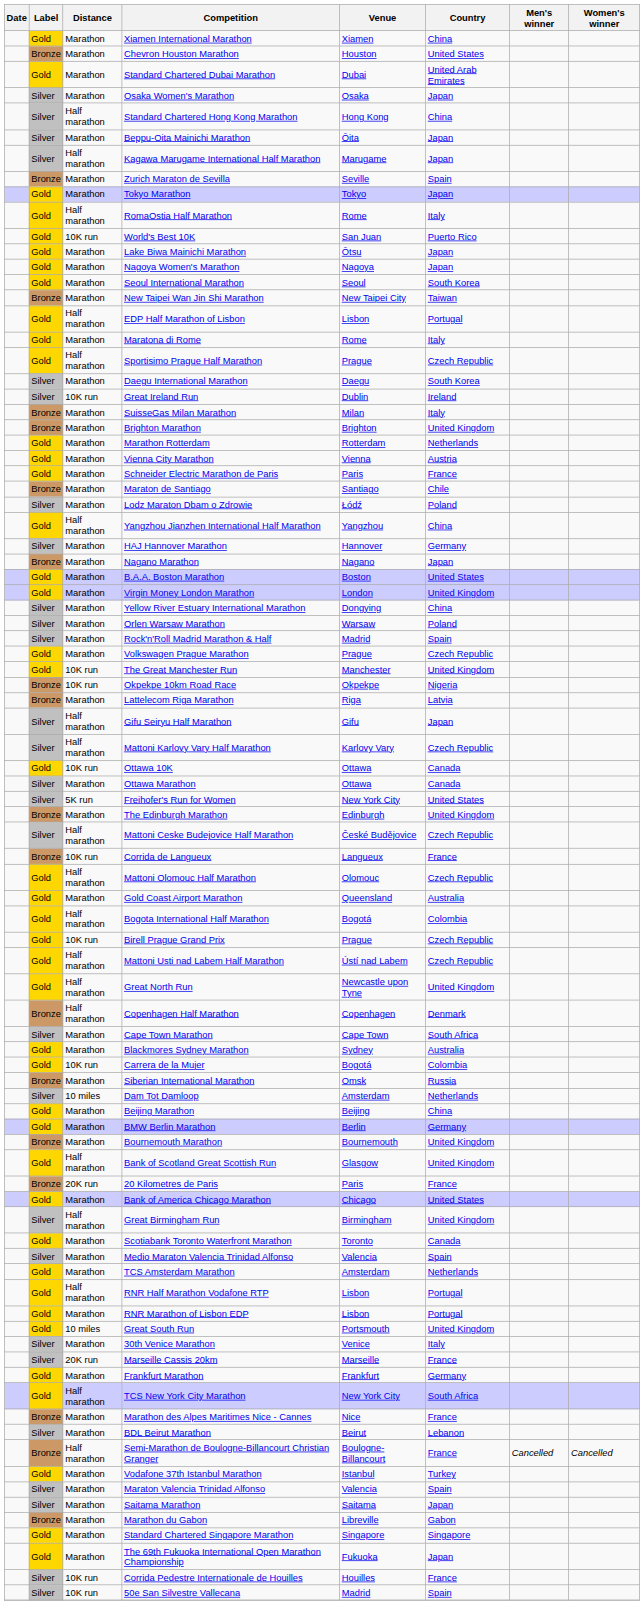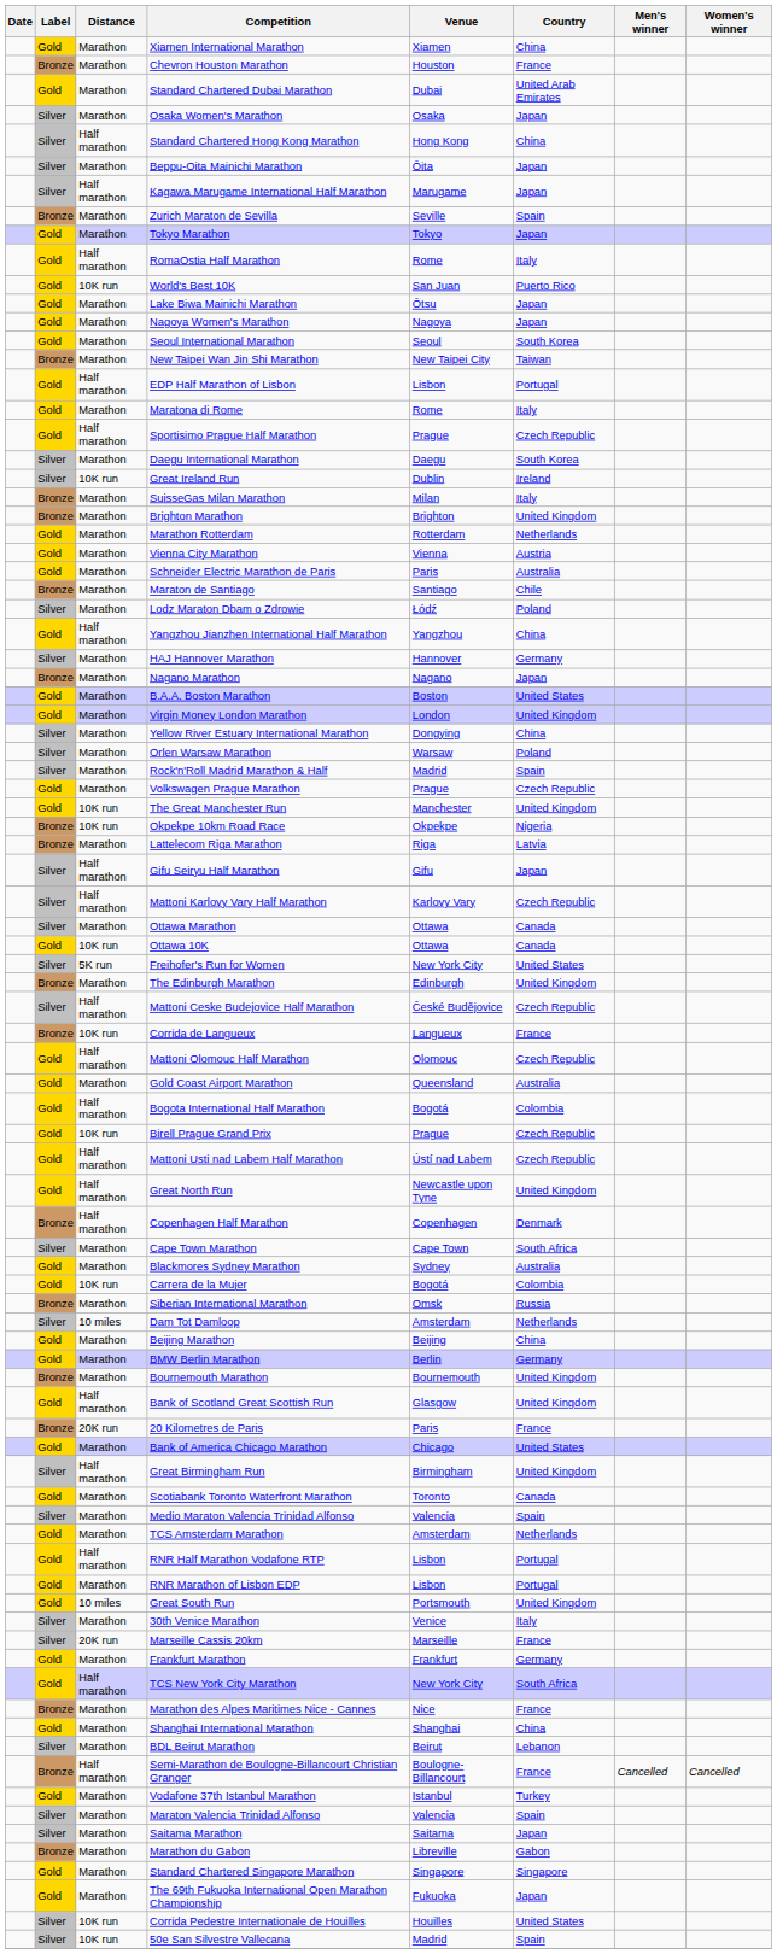 <table class="wikitable sortable" style="font-size:80%">
 <tr>
 <th>Date</th>
 <th>Label</th>
 <th>Distance</th>
 <th>Competition</th>
 <th>Venue</th>
 <th>Country</th>
 <th>Men's winner</th>
 <th>Women's winner</th>
 </tr>
 <tr>
 <td></td>
 <td bgcolor=gold>Gold</td>
 <td>Marathon</td>
 <td><a href='#'>Xiamen International Marathon</a></td>
 <td><a href='#'>Xiamen</a></td>
 <td><a href='#'>China</a></td>
 <td></td>
 <td></td>
 </tr>
 <tr>
 <td></td>
 <td bgcolor=cc9966>Bronze</td>
 <td>Marathon</td>
 <td><a href='#'>Chevron Houston Marathon</a></td>
 <td><a href='#'>Houston</a></td>
-<td><a href='#'>United States</a></td>
+<td><a href='#'>France</a></td>
 <td></td>
 <td></td>
 </tr>
 <tr>
 <td></td>
 <td bgcolor=gold>Gold</td>
 <td>Marathon</td>
 <td><a href='#'>Standard Chartered Dubai Marathon</a></td>
 <td><a href='#'>Dubai</a></td>
 <td><a href='#'>United Arab Emirates</a></td>
 <td></td>
 <td></td>
 </tr>
 <tr>
 <td></td>
 <td bgcolor=silver>Silver</td>
 <td>Marathon</td>
 <td><a href='#'>Osaka Women's Marathon</a></td>
 <td><a href='#'>Osaka</a></td>
 <td><a href='#'>Japan</a></td>
 <td></td>
 <td></td>
 </tr>
 <tr>
 <td></td>
 <td bgcolor=silver>Silver</td>
 <td>Half marathon</td>
 <td><a href='#'>Standard Chartered Hong Kong Marathon</a></td>
 <td><a href='#'>Hong Kong</a></td>
 <td><a href='#'>China</a></td>
 <td></td>
 <td></td>
 </tr>
 <tr>
 <td></td>
 <td bgcolor=silver>Silver</td>
 <td>Marathon</td>
 <td><a href='#'>Beppu-Oita Mainichi Marathon</a></td>
 <td><a href='#'>Ōita</a></td>
 <td><a href='#'>Japan</a></td>
 <td></td>
 <td></td>
 </tr>
 <tr>
 <td></td>
 <td bgcolor=silver>Silver</td>
 <td>Half marathon</td>
 <td><a href='#'>Kagawa Marugame International Half Marathon</a></td>
 <td><a href='#'>Marugame</a></td>
 <td><a href='#'>Japan</a></td>
 <td></td>
 <td></td>
 </tr>
 <tr>
 <td></td>
 <td bgcolor=cc9966>Bronze</td>
 <td>Marathon</td>
 <td><a href='#'>Zurich Maraton de Sevilla</a></td>
 <td><a href='#'>Seville</a></td>
 <td><a href='#'>Spain</a></td>
 <td></td>
 <td></td>
 </tr>
 <tr bgcolor=ccccff>
 <td></td>
 <td bgcolor=gold>Gold</td>
 <td>Marathon</td>
 <td><a href='#'>Tokyo Marathon</a></td>
 <td><a href='#'>Tokyo</a></td>
 <td><a href='#'>Japan</a></td>
 <td></td>
 <td></td>
 </tr>
 <tr>
 <td></td>
 <td bgcolor=gold>Gold</td>
 <td>Half marathon</td>
 <td><a href='#'>RomaOstia Half Marathon</a></td>
 <td><a href='#'>Rome</a></td>
 <td><a href='#'>Italy</a></td>
 <td></td>
 <td></td>
 </tr>
 <tr>
 <td></td>
 <td bgcolor=gold>Gold</td>
 <td>10K run</td>
 <td><a href='#'>World's Best 10K</a></td>
 <td><a href='#'>San Juan</a></td>
 <td><a href='#'>Puerto Rico</a></td>
 <td></td>
 <td></td>
 </tr>
 <tr>
 <td></td>
 <td bgcolor=gold>Gold</td>
 <td>Marathon</td>
 <td><a href='#'>Lake Biwa Mainichi Marathon</a></td>
 <td><a href='#'>Ōtsu</a></td>
 <td><a href='#'>Japan</a></td>
 <td></td>
 <td></td>
 </tr>
 <tr>
 <td></td>
 <td bgcolor=gold>Gold</td>
 <td>Marathon</td>
 <td><a href='#'>Nagoya Women's Marathon</a></td>
 <td><a href='#'>Nagoya</a></td>
 <td><a href='#'>Japan</a></td>
 <td></td>
 <td></td>
 </tr>
 <tr>
 <td></td>
 <td bgcolor=gold>Gold</td>
 <td>Marathon</td>
 <td><a href='#'>Seoul International Marathon</a></td>
 <td><a href='#'>Seoul</a></td>
 <td><a href='#'>South Korea</a></td>
 <td></td>
 <td></td>
 </tr>
 <tr>
 <td></td>
 <td bgcolor=cc9966>Bronze</td>
 <td>Marathon</td>
 <td><a href='#'>New Taipei Wan Jin Shi Marathon</a></td>
 <td><a href='#'>New Taipei City</a></td>
 <td><a href='#'>Taiwan</a></td>
 <td></td>
 <td></td>
 </tr>
 <tr>
 <td></td>
 <td bgcolor=gold>Gold</td>
 <td>Half marathon</td>
 <td><a href='#'>EDP Half Marathon of Lisbon</a></td>
 <td><a href='#'>Lisbon</a></td>
 <td><a href='#'>Portugal</a></td>
 <td></td>
 <td></td>
 </tr>
 <tr>
 <td></td>
 <td bgcolor=gold>Gold</td>
 <td>Marathon</td>
 <td><a href='#'>Maratona di Rome</a></td>
 <td><a href='#'>Rome</a></td>
 <td><a href='#'>Italy</a></td>
 <td></td>
 <td></td>
 </tr>
 <tr>
 <td></td>
 <td bgcolor=gold>Gold</td>
 <td>Half marathon</td>
 <td><a href='#'>Sportisimo Prague Half Marathon</a></td>
 <td><a href='#'>Prague</a></td>
 <td><a href='#'>Czech Republic</a></td>
 <td></td>
 <td></td>
 </tr>
 <tr>
 <td></td>
 <td bgcolor=silver>Silver</td>
 <td>Marathon</td>
 <td><a href='#'>Daegu International Marathon</a></td>
 <td><a href='#'>Daegu</a></td>
 <td><a href='#'>South Korea</a></td>
 <td></td>
 <td></td>
 </tr>
 <tr>
 <td></td>
 <td bgcolor=silver>Silver</td>
 <td>10K run</td>
 <td><a href='#'>Great Ireland Run</a></td>
 <td><a href='#'>Dublin</a></td>
 <td><a href='#'>Ireland</a></td>
 <td></td>
 <td></td>
 </tr>
 <tr>
 <td></td>
 <td bgcolor=cc9966>Bronze</td>
 <td>Marathon</td>
 <td><a href='#'>SuisseGas Milan Marathon</a></td>
 <td><a href='#'>Milan</a></td>
 <td><a href='#'>Italy</a></td>
 <td></td>
 <td></td>
 </tr>
 <tr>
 <td></td>
 <td bgcolor=cc9966>Bronze</td>
 <td>Marathon</td>
 <td><a href='#'>Brighton Marathon</a></td>
 <td><a href='#'>Brighton</a></td>
 <td><a href='#'>United Kingdom</a></td>
 <td></td>
 <td></td>
 </tr>
 <tr>
 <td></td>
 <td bgcolor=gold>Gold</td>
 <td>Marathon</td>
 <td><a href='#'>Marathon Rotterdam</a></td>
 <td><a href='#'>Rotterdam</a></td>
 <td><a href='#'>Netherlands</a></td>
 <td></td>
 <td></td>
 </tr>
 <tr>
 <td></td>
 <td bgcolor=gold>Gold</td>
 <td>Marathon</td>
 <td><a href='#'>Vienna City Marathon</a></td>
 <td><a href='#'>Vienna</a></td>
 <td><a href='#'>Austria</a></td>
 <td></td>
 <td></td>
 </tr>
 <tr>
 <td></td>
 <td bgcolor=gold>Gold</td>
 <td>Marathon</td>
 <td><a href='#'>Schneider Electric Marathon de Paris</a></td>
 <td><a href='#'>Paris</a></td>
-<td><a href='#'>France</a></td>
+<td><a href='#'>Australia</a></td>
 <td></td>
 <td></td>
 </tr>
 <tr>
 <td></td>
 <td bgcolor=cc9966>Bronze</td>
 <td>Marathon</td>
 <td><a href='#'>Maraton de Santiago</a></td>
 <td><a href='#'>Santiago</a></td>
 <td><a href='#'>Chile</a></td>
 <td></td>
 <td></td>
 </tr>
 <tr>
 <td></td>
 <td bgcolor=silver>Silver</td>
 <td>Marathon</td>
 <td><a href='#'>Lodz Maraton Dbam o Zdrowie</a></td>
 <td><a href='#'>Łódź</a></td>
 <td><a href='#'>Poland</a></td>
 <td></td>
 <td></td>
 </tr>
 <tr>
 <td></td>
 <td bgcolor=gold>Gold</td>
 <td>Half marathon</td>
 <td><a href='#'>Yangzhou Jianzhen International Half Marathon</a></td>
 <td><a href='#'>Yangzhou</a></td>
 <td><a href='#'>China</a></td>
 <td></td>
 <td></td>
 </tr>
 <tr>
 <td></td>
 <td bgcolor=silver>Silver</td>
 <td>Marathon</td>
 <td><a href='#'>HAJ Hannover Marathon</a></td>
 <td><a href='#'>Hannover</a></td>
 <td><a href='#'>Germany</a></td>
 <td></td>
 <td></td>
 </tr>
 <tr>
 <td></td>
 <td bgcolor=cc9966>Bronze</td>
 <td>Marathon</td>
 <td><a href='#'>Nagano Marathon</a></td>
 <td><a href='#'>Nagano</a></td>
 <td><a href='#'>Japan</a></td>
 <td></td>
 <td></td>
 </tr>
 <tr bgcolor=ccccff>
 <td></td>
 <td bgcolor=gold>Gold</td>
 <td>Marathon</td>
 <td><a href='#'>B.A.A. Boston Marathon</a></td>
 <td><a href='#'>Boston</a></td>
 <td><a href='#'>United States</a></td>
 <td></td>
 <td></td>
 </tr>
 <tr bgcolor=ccccff>
 <td></td>
 <td bgcolor=gold>Gold</td>
 <td>Marathon</td>
 <td><a href='#'>Virgin Money London Marathon</a></td>
 <td><a href='#'>London</a></td>
 <td><a href='#'>United Kingdom</a></td>
 <td></td>
 <td></td>
 </tr>
 <tr>
 <td></td>
 <td bgcolor=silver>Silver</td>
 <td>Marathon</td>
 <td><a href='#'>Yellow River Estuary International Marathon</a></td>
 <td><a href='#'>Dongying</a></td>
 <td><a href='#'>China</a></td>
 <td></td>
 <td></td>
 </tr>
 <tr>
 <td></td>
 <td bgcolor=silver>Silver</td>
 <td>Marathon</td>
 <td><a href='#'>Orlen Warsaw Marathon</a></td>
 <td><a href='#'>Warsaw</a></td>
 <td><a href='#'>Poland</a></td>
 <td></td>
 <td></td>
 </tr>
 <tr>
 <td></td>
 <td bgcolor=silver>Silver</td>
 <td>Marathon</td>
 <td><a href='#'>Rock'n'Roll Madrid Marathon & Half</a></td>
 <td><a href='#'>Madrid</a></td>
 <td><a href='#'>Spain</a></td>
 <td></td>
 <td></td>
 </tr>
 <tr>
 <td></td>
 <td bgcolor=gold>Gold</td>
 <td>Marathon</td>
 <td><a href='#'>Volkswagen Prague Marathon</a></td>
 <td><a href='#'>Prague</a></td>
 <td><a href='#'>Czech Republic</a></td>
 <td></td>
 <td></td>
 </tr>
 <tr>
 <td></td>
 <td bgcolor=gold>Gold</td>
 <td>10K run</td>
 <td><a href='#'>The Great Manchester Run</a></td>
 <td><a href='#'>Manchester</a></td>
 <td><a href='#'>United Kingdom</a></td>
 <td></td>
 <td></td>
 </tr>
 <tr>
 <td></td>
 <td bgcolor=cc9966>Bronze</td>
 <td>10K run</td>
 <td><a href='#'>Okpekpe 10km Road Race</a></td>
 <td><a href='#'>Okpekpe</a></td>
 <td><a href='#'>Nigeria</a></td>
 <td></td>
 <td></td>
 </tr>
 <tr>
 <td></td>
 <td bgcolor=cc9966>Bronze</td>
 <td>Marathon</td>
 <td><a href='#'>Lattelecom Riga Marathon</a></td>
 <td><a href='#'>Riga</a></td>
 <td><a href='#'>Latvia</a></td>
 <td></td>
 <td></td>
 </tr>
 <tr>
 <td></td>
 <td bgcolor=silver>Silver</td>
 <td>Half marathon</td>
 <td><a href='#'>Gifu Seiryu Half Marathon</a></td>
 <td><a href='#'>Gifu</a></td>
 <td><a href='#'>Japan</a></td>
 <td></td>
 <td></td>
 </tr>
 <tr>
 <td></td>
 <td bgcolor=silver>Silver</td>
 <td>Half marathon</td>
 <td><a href='#'>Mattoni Karlovy Vary Half Marathon</a></td>
 <td><a href='#'>Karlovy Vary</a></td>
 <td><a href='#'>Czech Republic</a></td>
 <td></td>
 <td></td>
 </tr>
 <tr>
 <td></td>
-<td bgcolor=gold>Gold</td>
-<td>10K run</td>
-<td><a href='#'>Ottawa 10K</a></td>
+<td bgcolor=silver>Silver</td>
+<td>Marathon</td>
+<td><a href='#'>Ottawa Marathon</a></td>
 <td><a href='#'>Ottawa</a></td>
 <td><a href='#'>Canada</a></td>
 <td></td>
 <td></td>
 </tr>
 <tr>
 <td></td>
-<td bgcolor=silver>Silver</td>
-<td>Marathon</td>
-<td><a href='#'>Ottawa Marathon</a></td>
+<td bgcolor=gold>Gold</td>
+<td>10K run</td>
+<td><a href='#'>Ottawa 10K</a></td>
 <td><a href='#'>Ottawa</a></td>
 <td><a href='#'>Canada</a></td>
 <td></td>
 <td></td>
 </tr>
 <tr>
 <td></td>
 <td bgcolor=silver>Silver</td>
 <td>5K run</td>
 <td><a href='#'>Freihofer's Run for Women</a></td>
 <td><a href='#'>New York City</a></td>
 <td><a href='#'>United States</a></td>
 <td></td>
 <td></td>
 </tr>
 <tr>
 <td></td>
 <td bgcolor=cc9966>Bronze</td>
 <td>Marathon</td>
 <td><a href='#'>The Edinburgh Marathon</a></td>
 <td><a href='#'>Edinburgh</a></td>
 <td><a href='#'>United Kingdom</a></td>
 <td></td>
 <td></td>
 </tr>
 <tr>
 <td></td>
 <td bgcolor=silver>Silver</td>
 <td>Half marathon</td>
 <td><a href='#'>Mattoni Ceske Budejovice Half Marathon</a></td>
 <td><a href='#'>České Budějovice</a></td>
 <td><a href='#'>Czech Republic</a></td>
 <td></td>
 <td></td>
 </tr>
 <tr>
 <td></td>
 <td bgcolor=cc9966>Bronze</td>
 <td>10K run</td>
 <td><a href='#'>Corrida de Langueux</a></td>
 <td><a href='#'>Langueux</a></td>
 <td><a href='#'>France</a></td>
 <td></td>
 <td></td>
 </tr>
 <tr>
 <td></td>
 <td bgcolor=gold>Gold</td>
 <td>Half marathon</td>
 <td><a href='#'>Mattoni Olomouc Half Marathon</a></td>
 <td><a href='#'>Olomouc</a></td>
 <td><a href='#'>Czech Republic</a></td>
 <td></td>
 <td></td>
 </tr>
 <tr>
 <td></td>
 <td bgcolor=gold>Gold</td>
 <td>Marathon</td>
 <td><a href='#'>Gold Coast Airport Marathon</a></td>
 <td><a href='#'>Queensland</a></td>
 <td><a href='#'>Australia</a></td>
 <td></td>
 <td></td>
 </tr>
 <tr>
 <td></td>
 <td bgcolor=gold>Gold</td>
 <td>Half marathon</td>
 <td><a href='#'>Bogota International Half Marathon</a></td>
 <td><a href='#'>Bogotá</a></td>
 <td><a href='#'>Colombia</a></td>
 <td></td>
 <td></td>
 </tr>
 <tr>
 <td></td>
 <td bgcolor=gold>Gold</td>
 <td>10K run</td>
 <td><a href='#'>Birell Prague Grand Prix</a></td>
 <td><a href='#'>Prague</a></td>
 <td><a href='#'>Czech Republic</a></td>
 <td></td>
 <td></td>
 </tr>
 <tr>
 <td></td>
 <td bgcolor=gold>Gold</td>
 <td>Half marathon</td>
 <td><a href='#'>Mattoni Usti nad Labem Half Marathon</a></td>
 <td><a href='#'>Ústí nad Labem</a></td>
 <td><a href='#'>Czech Republic</a></td>
 <td></td>
 <td></td>
 </tr>
 <tr>
 <td></td>
 <td bgcolor=gold>Gold</td>
 <td>Half marathon</td>
 <td><a href='#'>Great North Run</a></td>
 <td><a href='#'>Newcastle upon Tyne</a></td>
 <td><a href='#'>United Kingdom</a></td>
 <td></td>
 <td></td>
 </tr>
 <tr>
 <td></td>
 <td bgcolor=cc9966>Bronze</td>
 <td>Half marathon</td>
 <td><a href='#'>Copenhagen Half Marathon</a></td>
 <td><a href='#'>Copenhagen</a></td>
 <td><a href='#'>Denmark</a></td>
 <td></td>
 <td></td>
 </tr>
 <tr>
 <td></td>
 <td bgcolor=silver>Silver</td>
 <td>Marathon</td>
 <td><a href='#'>Cape Town Marathon</a></td>
 <td><a href='#'>Cape Town</a></td>
 <td><a href='#'>South Africa</a></td>
 <td></td>
 <td></td>
 </tr>
 <tr>
 <td></td>
 <td bgcolor=gold>Gold</td>
 <td>Marathon</td>
 <td><a href='#'>Blackmores Sydney Marathon</a></td>
 <td><a href='#'>Sydney</a></td>
 <td><a href='#'>Australia</a></td>
 <td></td>
 <td></td>
 </tr>
 <tr>
 <td></td>
 <td bgcolor=gold>Gold</td>
 <td>10K run</td>
 <td><a href='#'>Carrera de la Mujer</a></td>
 <td><a href='#'>Bogotá</a></td>
 <td><a href='#'>Colombia</a></td>
 <td></td>
 <td></td>
 </tr>
 <tr>
 <td></td>
 <td bgcolor=cc9966>Bronze</td>
 <td>Marathon</td>
 <td><a href='#'>Siberian International Marathon</a></td>
 <td><a href='#'>Omsk</a></td>
 <td><a href='#'>Russia</a></td>
 <td></td>
 <td></td>
 </tr>
 <tr>
 <td></td>
 <td bgcolor=silver>Silver</td>
 <td>10 miles</td>
 <td><a href='#'>Dam Tot Damloop</a></td>
 <td><a href='#'>Amsterdam</a></td>
 <td><a href='#'>Netherlands</a></td>
 <td></td>
 <td></td>
 </tr>
 <tr>
 <td></td>
 <td bgcolor=gold>Gold</td>
 <td>Marathon</td>
 <td><a href='#'>Beijing Marathon</a></td>
 <td><a href='#'>Beijing</a></td>
 <td><a href='#'>China</a></td>
 <td></td>
 <td></td>
 </tr>
 <tr bgcolor=ccccff>
 <td></td>
 <td bgcolor=gold>Gold</td>
 <td>Marathon</td>
 <td><a href='#'>BMW Berlin Marathon</a></td>
 <td><a href='#'>Berlin</a></td>
 <td><a href='#'>Germany</a></td>
 <td></td>
 <td></td>
 </tr>
 <tr>
 <td></td>
 <td bgcolor=cc9966>Bronze</td>
 <td>Marathon</td>
 <td><a href='#'>Bournemouth Marathon</a></td>
 <td><a href='#'>Bournemouth</a></td>
 <td><a href='#'>United Kingdom</a></td>
 <td></td>
 <td></td>
 </tr>
 <tr>
 <td></td>
 <td bgcolor=gold>Gold</td>
 <td>Half marathon</td>
 <td><a href='#'>Bank of Scotland Great Scottish Run</a></td>
 <td><a href='#'>Glasgow</a></td>
 <td><a href='#'>United Kingdom</a></td>
 <td></td>
 <td></td>
 </tr>
 <tr>
 <td></td>
 <td bgcolor=cc9966>Bronze</td>
 <td>20K run</td>
 <td><a href='#'>20 Kilometres de Paris</a></td>
 <td><a href='#'>Paris</a></td>
 <td><a href='#'>France</a></td>
 <td></td>
 <td></td>
 </tr>
 <tr bgcolor=ccccff>
 <td></td>
 <td bgcolor=gold>Gold</td>
 <td>Marathon</td>
 <td><a href='#'>Bank of America Chicago Marathon</a></td>
 <td><a href='#'>Chicago</a></td>
 <td><a href='#'>United States</a></td>
 <td></td>
 <td></td>
 </tr>
 <tr>
 <td></td>
 <td bgcolor=silver>Silver</td>
 <td>Half marathon</td>
 <td><a href='#'>Great Birmingham Run</a></td>
 <td><a href='#'>Birmingham</a></td>
 <td><a href='#'>United Kingdom</a></td>
 <td></td>
 <td></td>
 </tr>
 <tr>
 <td></td>
 <td bgcolor=gold>Gold</td>
 <td>Marathon</td>
 <td><a href='#'>Scotiabank Toronto Waterfront Marathon</a></td>
 <td><a href='#'>Toronto</a></td>
 <td><a href='#'>Canada</a></td>
 <td></td>
 <td></td>
 </tr>
 <tr>
 <td></td>
 <td bgcolor=silver>Silver</td>
 <td>Marathon</td>
 <td><a href='#'>Medio Maraton Valencia Trinidad Alfonso</a></td>
 <td><a href='#'>Valencia</a></td>
 <td><a href='#'>Spain</a></td>
 <td></td>
 <td></td>
 </tr>
 <tr>
 <td></td>
 <td bgcolor=gold>Gold</td>
 <td>Marathon</td>
 <td><a href='#'>TCS Amsterdam Marathon</a></td>
 <td><a href='#'>Amsterdam</a></td>
 <td><a href='#'>Netherlands</a></td>
 <td></td>
 <td></td>
 </tr>
 <tr>
 <td></td>
 <td bgcolor=gold>Gold</td>
 <td>Half marathon</td>
 <td><a href='#'>RNR Half Marathon Vodafone RTP</a></td>
 <td><a href='#'>Lisbon</a></td>
 <td><a href='#'>Portugal</a></td>
 <td></td>
 <td></td>
 </tr>
 <tr>
 <td></td>
 <td bgcolor=gold>Gold</td>
 <td>Marathon</td>
 <td><a href='#'>RNR Marathon of Lisbon EDP</a></td>
 <td><a href='#'>Lisbon</a></td>
 <td><a href='#'>Portugal</a></td>
 <td></td>
 <td></td>
 </tr>
 <tr>
 <td></td>
 <td bgcolor=gold>Gold</td>
 <td>10 miles</td>
 <td><a href='#'>Great South Run</a></td>
 <td><a href='#'>Portsmouth</a></td>
 <td><a href='#'>United Kingdom</a></td>
 <td></td>
 <td></td>
 </tr>
 <tr>
 <td></td>
 <td bgcolor=silver>Silver</td>
 <td>Marathon</td>
 <td><a href='#'>30th Venice Marathon</a></td>
 <td><a href='#'>Venice</a></td>
 <td><a href='#'>Italy</a></td>
 <td></td>
 <td></td>
 </tr>
 <tr>
 <td></td>
 <td bgcolor=silver>Silver</td>
 <td>20K run</td>
 <td><a href='#'>Marseille Cassis 20km</a></td>
 <td><a href='#'>Marseille</a></td>
 <td><a href='#'>France</a></td>
 <td></td>
 <td></td>
 </tr>
 <tr>
 <td></td>
 <td bgcolor=gold>Gold</td>
 <td>Marathon</td>
 <td><a href='#'>Frankfurt Marathon</a></td>
 <td><a href='#'>Frankfurt</a></td>
 <td><a href='#'>Germany</a></td>
 <td></td>
 <td></td>
 </tr>
 <tr bgcolor=ccccff>
 <td></td>
 <td bgcolor=gold>Gold</td>
 <td>Half marathon</td>
 <td><a href='#'>TCS New York City Marathon</a></td>
 <td><a href='#'>New York City</a></td>
 <td><a href='#'>South Africa</a></td>
 <td></td>
 <td></td>
 </tr>
 <tr>
 <td></td>
 <td bgcolor=cc9966>Bronze</td>
 <td>Marathon</td>
 <td><a href='#'>Marathon des Alpes Maritimes Nice - Cannes</a></td>
 <td><a href='#'>Nice</a></td>
 <td><a href='#'>France</a></td>
 <td></td>
 <td></td>
 </tr>
 <tr>
 <td></td>
+<td bgcolor=gold>Gold</td>
+<td>Marathon</td>
+<td><a href='#'>Shanghai International Marathon</a></td>
+<td><a href='#'>Shanghai</a></td>
+<td><a href='#'>China</a></td>
+<td></td>
+<td></td>
+</tr>
+<tr>
+<td></td>
 <td bgcolor=silver>Silver</td>
 <td>Marathon</td>
 <td><a href='#'>BDL Beirut Marathon</a></td>
 <td><a href='#'>Beirut</a></td>
 <td><a href='#'>Lebanon</a></td>
 <td></td>
 <td></td>
 </tr>
 <tr>
 <td></td>
 <td bgcolor=cc9966>Bronze</td>
 <td>Half marathon</td>
 <td><a href='#'>Semi-Marathon de Boulogne-Billancourt Christian Granger</a></td>
 <td><a href='#'>Boulogne-Billancourt</a></td>
 <td><a href='#'>France</a></td>
 <td><em>Cancelled</em></td>
 <td><em>Cancelled</em></td>
 </tr>
 <tr>
 <td></td>
 <td bgcolor=gold>Gold</td>
 <td>Marathon</td>
 <td><a href='#'>Vodafone 37th Istanbul Marathon</a></td>
 <td><a href='#'>Istanbul</a></td>
 <td><a href='#'>Turkey</a></td>
 <td></td>
 <td></td>
 </tr>
 <tr>
 <td></td>
 <td bgcolor=silver>Silver</td>
 <td>Marathon</td>
 <td><a href='#'>Maraton Valencia Trinidad Alfonso</a></td>
 <td><a href='#'>Valencia</a></td>
 <td><a href='#'>Spain</a></td>
 <td></td>
 <td></td>
 </tr>
 <tr>
 <td></td>
 <td bgcolor=silver>Silver</td>
 <td>Marathon</td>
 <td><a href='#'>Saitama Marathon</a></td>
 <td><a href='#'>Saitama</a></td>
 <td><a href='#'>Japan</a></td>
 <td></td>
 <td></td>
 </tr>
 <tr>
 <td></td>
 <td bgcolor=cc9966>Bronze</td>
 <td>Marathon</td>
 <td><a href='#'>Marathon du Gabon</a></td>
 <td><a href='#'>Libreville</a></td>
 <td><a href='#'>Gabon</a></td>
 <td></td>
 <td></td>
 </tr>
 <tr>
 <td></td>
 <td bgcolor=gold>Gold</td>
 <td>Marathon</td>
 <td><a href='#'>Standard Chartered Singapore Marathon</a></td>
 <td><a href='#'>Singapore</a></td>
 <td><a href='#'>Singapore</a></td>
 <td></td>
 <td></td>
 </tr>
 <tr>
 <td></td>
 <td bgcolor=gold>Gold</td>
 <td>Marathon</td>
 <td><a href='#'>The 69th Fukuoka International Open Marathon Championship</a></td>
 <td><a href='#'>Fukuoka</a></td>
 <td><a href='#'>Japan</a></td>
 <td></td>
 <td></td>
 </tr>
 <tr>
 <td></td>
 <td bgcolor=silver>Silver</td>
 <td>10K run</td>
 <td><a href='#'>Corrida Pedestre Internationale de Houilles</a></td>
 <td><a href='#'>Houilles</a></td>
-<td><a href='#'>France</a></td>
+<td><a href='#'>United States</a></td>
 <td></td>
 <td></td>
 </tr>
 <tr>
 <td></td>
 <td bgcolor=silver>Silver</td>
 <td>10K run</td>
 <td><a href='#'>50e San Silvestre Vallecana</a></td>
 <td><a href='#'>Madrid</a></td>
 <td><a href='#'>Spain</a></td>
 <td></td>
 <td></td>
 </tr>
 <tr>
 </tr>
 </table>
